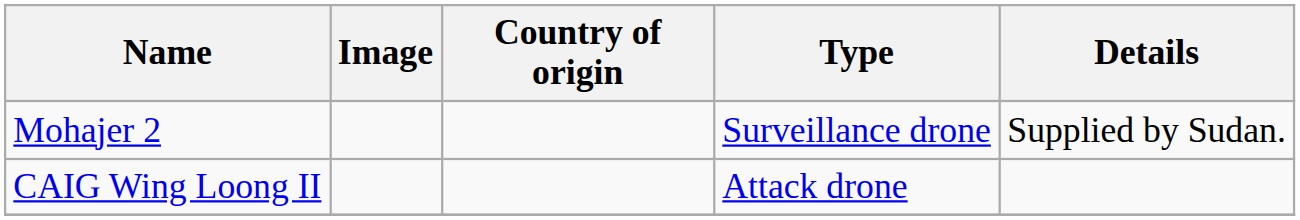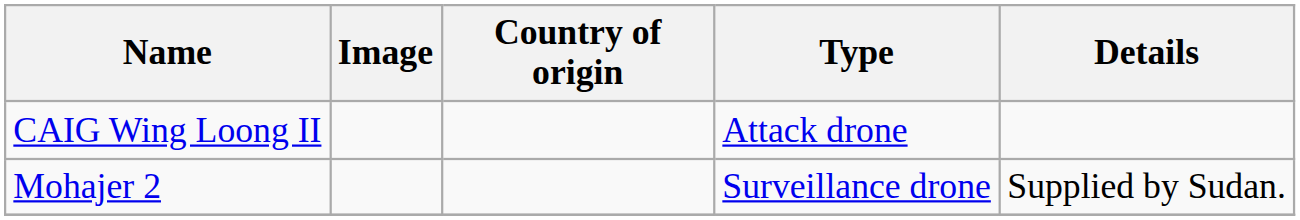 <table class="wikitable sortable">
 <tr>
 <th>Name</th>
 <th>Image</th>
 <th style="width:115px;">Country of origin</th>
 <th>Type</th>
 <th>Details</th>
 </tr>
 <tr>
+<td><a href='#'>CAIG Wing Loong II</a></td>
+<td></td>
+<td></td>
+<td><a href='#'>Attack drone</a></td>
+<td></td>
+</tr>
+<tr>
 <td><a href='#'>Mohajer 2</a></td>
 <td></td>
 <td></td>
 <td><a href='#'>Surveillance drone</a></td>
 <td>Supplied by Sudan.</td>
 </tr>
 <tr>
-<td><a href='#'>CAIG Wing Loong II</a></td>
-<td></td>
-<td></td>
-<td><a href='#'>Attack drone</a></td>
-<td></td>
-</tr>
-<tr>
 </tr>
 </table>
